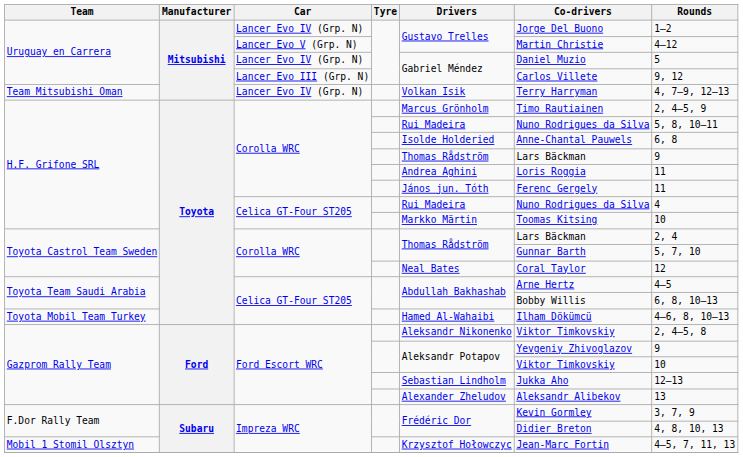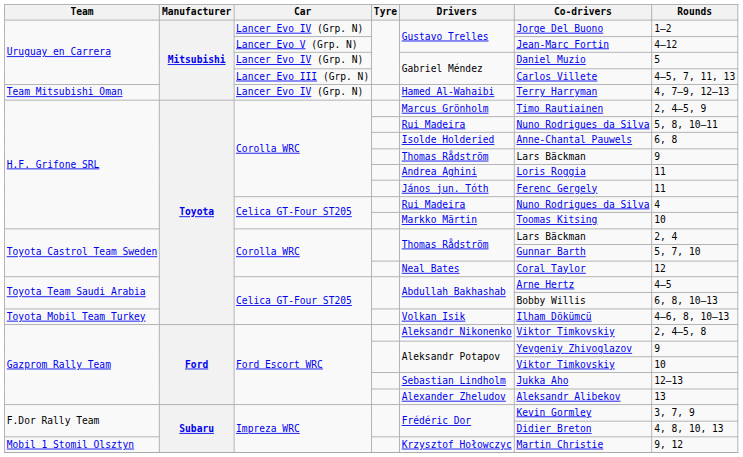 <table class="wikitable" style="font-size: 85%">
 <tr>
 <th>Team</th>
 <th>Manufacturer</th>
 <th>Car</th>
 <th>Tyre</th>
 <th>Drivers</th>
 <th>Co-drivers</th>
 <th>Rounds</th>
 </tr>
 <tr>
 <td rowspan="4"> <a href='#'>Uruguay en Carrera</a></td>
 <th rowspan="5"><a href='#'>Mitsubishi</a></th>
 <td><a href='#'>Lancer Evo IV</a> (Grp. N)</td>
 <td rowspan="4" align="center"></td>
 <td rowspan="2"> <a href='#'>Gustavo Trelles</a></td>
 <td> <a href='#'>Jorge Del Buono</a></td>
 <td>1–2</td>
 </tr>
 <tr>
 <td><a href='#'>Lancer Evo V</a> (Grp. N)</td>
-<td> <a href='#'>Martin Christie</a></td>
+<td> <a href='#'>Jean-Marc Fortin</a></td>
 <td>4–12</td>
 </tr>
 <tr>
 <td><a href='#'>Lancer Evo IV</a> (Grp. N)</td>
 <td rowspan="2"> Gabriel Méndez</td>
 <td> <a href='#'>Daniel Muzio</a></td>
 <td>5</td>
 </tr>
 <tr>
 <td><a href='#'>Lancer Evo III</a> (Grp. N)</td>
 <td> <a href='#'>Carlos Villete</a></td>
-<td>9, 12</td>
+<td>4–5, 7, 11, 13</td>
 </tr>
 <tr>
 <td> <a href='#'>Team Mitsubishi Oman</a></td>
 <td><a href='#'>Lancer Evo IV</a> (Grp. N)</td>
 <td align="center"></td>
-<td> <a href='#'>Volkan Isik</a></td>
+<td> <a href='#'>Hamed Al-Wahaibi</a></td>
 <td> <a href='#'>Terry Harryman</a></td>
 <td>4, 7–9, 12–13</td>
 </tr>
 <tr>
 <td rowspan="8"> <a href='#'>H.F. Grifone SRL</a></td>
 <th rowspan="14"><a href='#'>Toyota</a></th>
 <td rowspan="6"><a href='#'>Corolla WRC</a></td>
 <td align="center"></td>
 <td> <a href='#'>Marcus Grönholm</a></td>
 <td> <a href='#'>Timo Rautiainen</a></td>
 <td>2, 4–5, 9</td>
 </tr>
 <tr>
 <td align="center"></td>
 <td> <a href='#'>Rui Madeira</a></td>
 <td> <a href='#'>Nuno Rodrigues da Silva</a></td>
 <td>5, 8, 10–11</td>
 </tr>
 <tr>
 <td align="center"></td>
 <td> <a href='#'>Isolde Holderied</a></td>
 <td> <a href='#'>Anne-Chantal Pauwels</a></td>
 <td>6, 8</td>
 </tr>
 <tr>
 <td align="center"></td>
 <td> <a href='#'>Thomas Rådström</a></td>
 <td> Lars Bäckman</td>
 <td>9</td>
 </tr>
 <tr>
 <td align="center"></td>
 <td> <a href='#'>Andrea Aghini</a></td>
 <td> <a href='#'>Loris Roggia</a></td>
 <td>11</td>
 </tr>
 <tr>
 <td align="center"></td>
 <td> <a href='#'>János jun. Tóth</a></td>
 <td> <a href='#'>Ferenc Gergely</a></td>
 <td>11</td>
 </tr>
 <tr>
 <td rowspan="2"><a href='#'>Celica GT-Four ST205</a></td>
 <td align="center"></td>
 <td> <a href='#'>Rui Madeira</a></td>
 <td> <a href='#'>Nuno Rodrigues da Silva</a></td>
 <td>4</td>
 </tr>
 <tr>
 <td align="center"></td>
 <td> <a href='#'>Markko Märtin</a></td>
 <td> <a href='#'>Toomas Kitsing</a></td>
 <td>10</td>
 </tr>
 <tr>
 <td rowspan="3"> <a href='#'>Toyota Castrol Team Sweden</a></td>
 <td rowspan="3"><a href='#'>Corolla WRC</a></td>
 <td rowspan="2" align="center"></td>
 <td rowspan="2"> <a href='#'>Thomas Rådström</a></td>
 <td> Lars Bäckman</td>
 <td>2, 4</td>
 </tr>
 <tr>
 <td> <a href='#'>Gunnar Barth</a></td>
 <td>5, 7, 10</td>
 </tr>
 <tr>
 <td align="center"></td>
 <td> <a href='#'>Neal Bates</a></td>
 <td> <a href='#'>Coral Taylor</a></td>
 <td>12</td>
 </tr>
 <tr>
 <td rowspan="2"> <a href='#'>Toyota Team Saudi Arabia</a></td>
 <td rowspan="3"><a href='#'>Celica GT-Four ST205</a></td>
 <td rowspan="2" align="center"></td>
 <td rowspan="2"> <a href='#'>Abdullah Bakhashab</a></td>
 <td> <a href='#'>Arne Hertz</a></td>
 <td>4–5</td>
 </tr>
 <tr>
 <td> Bobby Willis</td>
 <td>6, 8, 10–13</td>
 </tr>
 <tr>
 <td> <a href='#'>Toyota Mobil Team Turkey</a></td>
 <td align="center"></td>
-<td> <a href='#'>Hamed Al-Wahaibi</a></td>
+<td> <a href='#'>Volkan Isik</a></td>
 <td> <a href='#'>Ilham Dökümcü</a></td>
 <td>4–6, 8, 10–13</td>
 </tr>
 <tr>
 <td rowspan="5"> <a href='#'>Gazprom Rally Team</a></td>
 <th rowspan="5"><a href='#'>Ford</a></th>
 <td rowspan="5"><a href='#'>Ford Escort WRC</a></td>
 <td align="center"></td>
 <td> <a href='#'>Aleksandr Nikonenko</a></td>
 <td> <a href='#'>Viktor Timkovskiy</a></td>
 <td>2, 4–5, 8</td>
 </tr>
 <tr>
 <td rowspan="2" align="center"></td>
 <td rowspan="2"> Aleksandr Potapov</td>
 <td> <a href='#'>Yevgeniy Zhivoglazov</a></td>
 <td>9</td>
 </tr>
 <tr>
 <td> <a href='#'>Viktor Timkovskiy</a></td>
 <td>10</td>
 </tr>
 <tr>
 <td align="center"></td>
 <td> <a href='#'>Sebastian Lindholm</a></td>
 <td> <a href='#'>Jukka Aho</a></td>
 <td>12–13</td>
 </tr>
 <tr>
 <td align="center"></td>
 <td> <a href='#'>Alexander Zheludov</a></td>
 <td> <a href='#'>Aleksandr Alibekov</a></td>
 <td>13</td>
 </tr>
 <tr>
 <td rowspan="2"> F.Dor Rally Team</td>
 <th rowspan="3"><a href='#'>Subaru</a></th>
 <td rowspan="3"><a href='#'>Impreza WRC</a></td>
 <td rowspan="2" align="center"></td>
 <td rowspan="2"> <a href='#'>Frédéric Dor</a></td>
 <td> <a href='#'>Kevin Gormley</a></td>
 <td>3, 7, 9</td>
 </tr>
 <tr>
 <td> <a href='#'>Didier Breton</a></td>
 <td>4, 8, 10, 13</td>
 </tr>
 <tr>
 <td> <a href='#'>Mobil 1 Stomil Olsztyn</a></td>
 <td align="center"></td>
 <td> <a href='#'>Krzysztof Hołowczyc</a></td>
-<td> <a href='#'>Jean-Marc Fortin</a></td>
-<td>4–5, 7, 11, 13</td>
+<td> <a href='#'>Martin Christie</a></td>
+<td>9, 12</td>
 </tr>
 <tr>
 </tr>
 </table>
